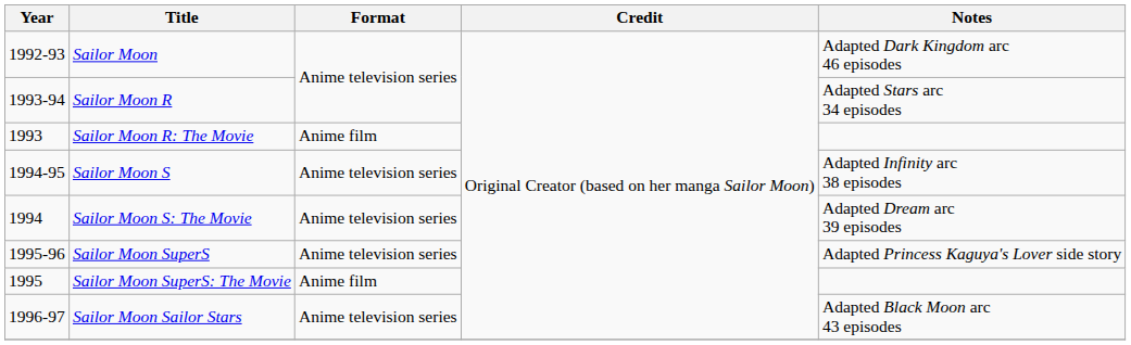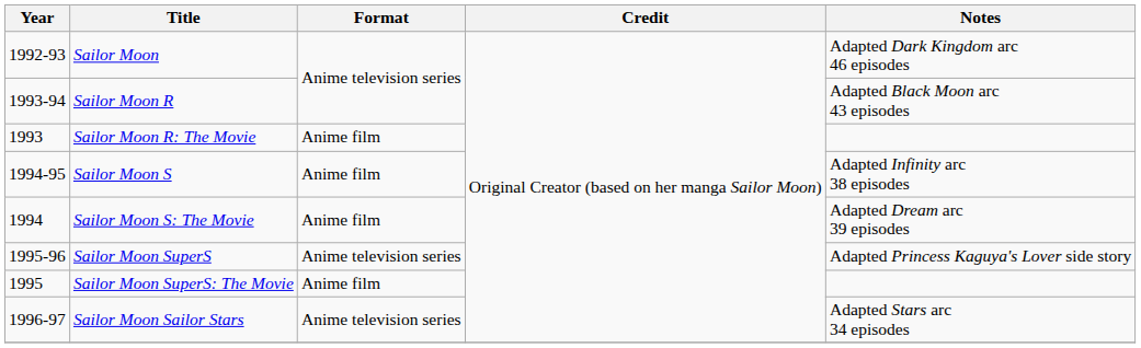 <table class="wikitable">
 <tr>
 <th>Year</th>
 <th>Title</th>
 <th>Format</th>
 <th>Credit</th>
 <th>Notes</th>
 </tr>
 <tr>
 <td>1992-93</td>
 <td><em><a href='#'>Sailor Moon</a></em></td>
 <td rowspan="2">Anime television series</td>
 <td rowspan="8">Original Creator (based on her manga <em>Sailor Moon</em>)</td>
 <td>Adapted <em>Dark Kingdom</em> arc<br>46 episodes</td>
 </tr>
 <tr>
 <td>1993-94</td>
 <td><em><a href='#'>Sailor Moon R</a></em></td>
-<td>Adapted <em>Stars</em> arc<br>34 episodes</td>
+<td>Adapted <em>Black Moon</em> arc<br>43 episodes</td>
 </tr>
 <tr>
 <td>1993</td>
 <td><em><a href='#'>Sailor Moon R: The Movie</a></em></td>
 <td>Anime film</td>
 <td></td>
 </tr>
 <tr>
 <td>1994-95</td>
 <td><em><a href='#'>Sailor Moon S</a></em></td>
-<td>Anime television series</td>
+<td>Anime film</td>
 <td>Adapted <em>Infinity</em> arc<br>38 episodes</td>
 </tr>
 <tr>
 <td>1994</td>
 <td><em><a href='#'>Sailor Moon S: The Movie</a></em></td>
-<td>Anime television series</td>
+<td>Anime film</td>
 <td>Adapted <em>Dream</em> arc<br>39 episodes</td>
 </tr>
 <tr>
 <td>1995-96</td>
 <td><em><a href='#'>Sailor Moon SuperS</a></em></td>
 <td>Anime television series</td>
 <td>Adapted <em>Princess Kaguya's Lover</em> side story</td>
 </tr>
 <tr>
 <td>1995</td>
 <td><em><a href='#'>Sailor Moon SuperS: The Movie</a></em></td>
 <td>Anime film</td>
 <td></td>
 </tr>
 <tr>
 <td>1996-97</td>
 <td><em><a href='#'>Sailor Moon Sailor Stars</a></em></td>
 <td>Anime television series</td>
-<td>Adapted <em>Black Moon</em> arc<br>43 episodes</td>
+<td>Adapted <em>Stars</em> arc<br>34 episodes</td>
 </tr>
 <tr>
 </tr>
 </table>
